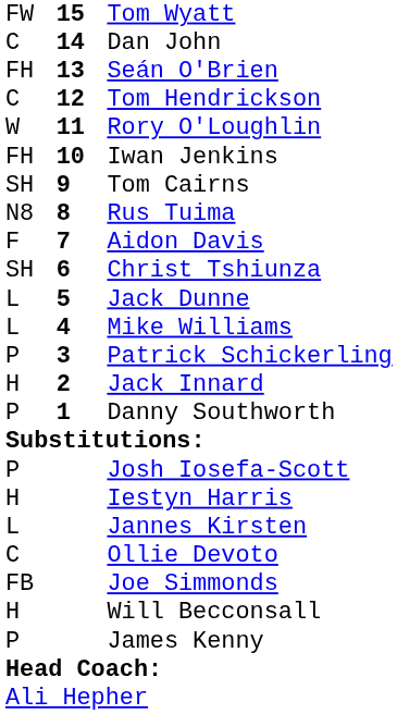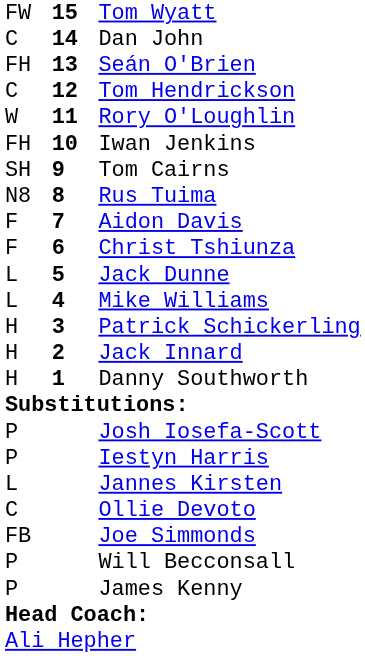 <table cellspacing="0" cellpadding="0" style="font-size:90%; margin:0.2em auto;">
 <tr>
 <th width="25"></th>
 <th width="25"></th>
 </tr>
 <tr>
 <td>FW</td>
 <td><strong>15</strong></td>
 <td> <a href='#'>Tom Wyatt</a></td>
 </tr>
 <tr>
 <td>C</td>
 <td><strong>14</strong></td>
 <td> Dan John</td>
 </tr>
 <tr>
 <td>FH</td>
 <td><strong> 13</strong></td>
 <td> <a href='#'>Seán O'Brien</a></td>
 </tr>
 <tr>
 <td>C</td>
 <td><strong>12 </strong></td>
 <td> <a href='#'>Tom Hendrickson</a></td>
 <td></td>
 <td></td>
 </tr>
 <tr>
 <td>W</td>
 <td><strong>11 </strong></td>
 <td> <a href='#'>Rory O'Loughlin</a></td>
 </tr>
 <tr>
 <td>FH</td>
 <td><strong>10</strong></td>
 <td> Iwan Jenkins</td>
 <td></td>
 <td></td>
 </tr>
 <tr>
 <td>SH</td>
 <td><strong>9</strong></td>
 <td> Tom Cairns</td>
 <td></td>
 <td></td>
 </tr>
 <tr>
 <td>N8</td>
 <td><strong>8</strong></td>
 <td> <a href='#'>Rus Tuima</a></td>
 </tr>
 <tr>
 <td>F</td>
 <td><strong>7</strong></td>
 <td> <a href='#'>Aidon Davis</a></td>
 </tr>
 <tr>
-<td>SH</td>
+<td>F</td>
 <td><strong>6</strong></td>
 <td> <a href='#'>Christ Tshiunza</a></td>
 </tr>
 <tr>
 <td>L</td>
 <td><strong>5</strong></td>
 <td> <a href='#'>Jack Dunne</a></td>
 </tr>
 <tr>
 <td>L</td>
 <td><strong>4</strong></td>
 <td> <a href='#'>Mike Williams</a></td>
 <td></td>
 <td></td>
 </tr>
 <tr>
-<td>P</td>
+<td>H</td>
 <td><strong>3</strong></td>
 <td> <a href='#'>Patrick Schickerling</a></td>
 <td></td>
 <td></td>
 </tr>
 <tr>
 <td>H</td>
 <td><strong>2</strong></td>
 <td> <a href='#'>Jack Innard</a></td>
 <td></td>
 <td></td>
 </tr>
 <tr>
-<td>P</td>
+<td>H</td>
 <td><strong>1</strong></td>
 <td> Danny Southworth</td>
 <td> </td>
 <td></td>
 </tr>
 <tr>
 <td colspan=3><strong>Substitutions:</strong></td>
 </tr>
 <tr>
 <td>P</td>
 <td><strong> </strong></td>
 <td> <a href='#'>Josh Iosefa-Scott</a></td>
 <td></td>
 <td></td>
 </tr>
 <tr>
-<td>H</td>
+<td>P</td>
 <td><strong> </strong></td>
 <td> <a href='#'>Iestyn Harris</a></td>
 <td></td>
 <td></td>
 </tr>
 <tr>
 <td>L</td>
 <td><strong> </strong></td>
 <td> <a href='#'>Jannes Kirsten</a></td>
 <td></td>
 <td></td>
 </tr>
 <tr>
 <td>C</td>
 <td><strong> </strong></td>
 <td> <a href='#'>Ollie Devoto</a></td>
 <td></td>
 <td></td>
 </tr>
 <tr>
 <td>FB</td>
 <td><strong> </strong></td>
 <td> <a href='#'>Joe Simmonds</a></td>
 <td></td>
 <td></td>
 </tr>
 <tr>
-<td>H</td>
+<td>P</td>
 <td><strong> </strong></td>
 <td> Will Becconsall</td>
 <td></td>
 <td></td>
 </tr>
 <tr>
 <td>P</td>
 <td><strong> </strong></td>
 <td> James Kenny</td>
 <td></td>
 <td></td>
 </tr>
 <tr>
 <td colspan=3><strong>Head Coach:</strong></td>
 </tr>
 <tr>
 <td colspan=4> <a href='#'>Ali Hepher</a></td>
 </tr>
 </table>
